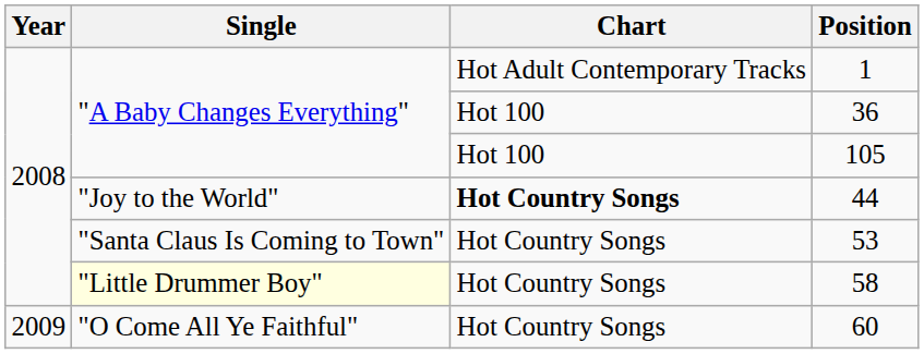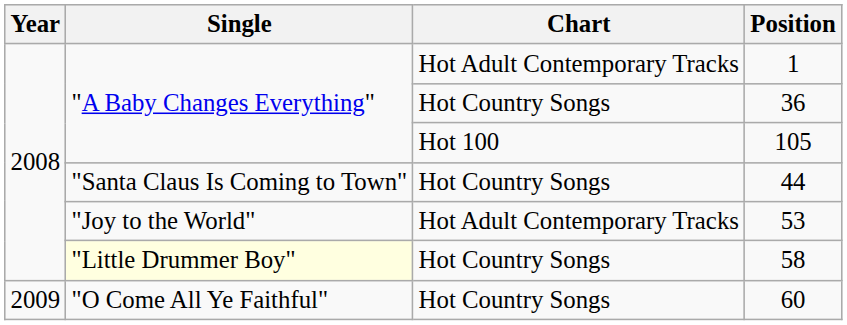 <table class="wikitable">
 <tr>
 <th>Year</th>
 <th>Single</th>
 <th>Chart</th>
 <th>Position</th>
 </tr>
 <tr>
 <td rowspan="6">2008</td>
 <td rowspan="3">"<a href='#'>A Baby Changes Everything</a>"</td>
 <td>Hot Adult Contemporary Tracks</td>
 <td style="text-align:center;">1</td>
 </tr>
 <tr>
-<td>Hot 100</td>
+<td>Hot Country Songs</td>
 <td style="text-align:center;">36</td>
 </tr>
 <tr>
 <td>Hot 100</td>
 <td style="text-align:center;">105</td>
 </tr>
 <tr>
-<td>"Joy to the World"</td>
-<td><strong>Hot Country Songs</strong></td>
+<td>"Santa Claus Is Coming to Town"</td>
+<td>Hot Country Songs</td>
 <td style="text-align:center;">44</td>
 </tr>
 <tr>
-<td>"Santa Claus Is Coming to Town"</td>
-<td>Hot Country Songs</td>
+<td>"Joy to the World"</td>
+<td>Hot Adult Contemporary Tracks</td>
 <td style="text-align:center;">53</td>
 </tr>
 <tr>
 <td style="background: lightyellow;">"Little Drummer Boy"</td>
 <td>Hot Country Songs</td>
 <td style="text-align:center;">58</td>
 </tr>
 <tr>
 <td>2009</td>
 <td>"O Come All Ye Faithful"</td>
 <td>Hot Country Songs</td>
 <td style="text-align:center;">60</td>
 </tr>
 </table>
